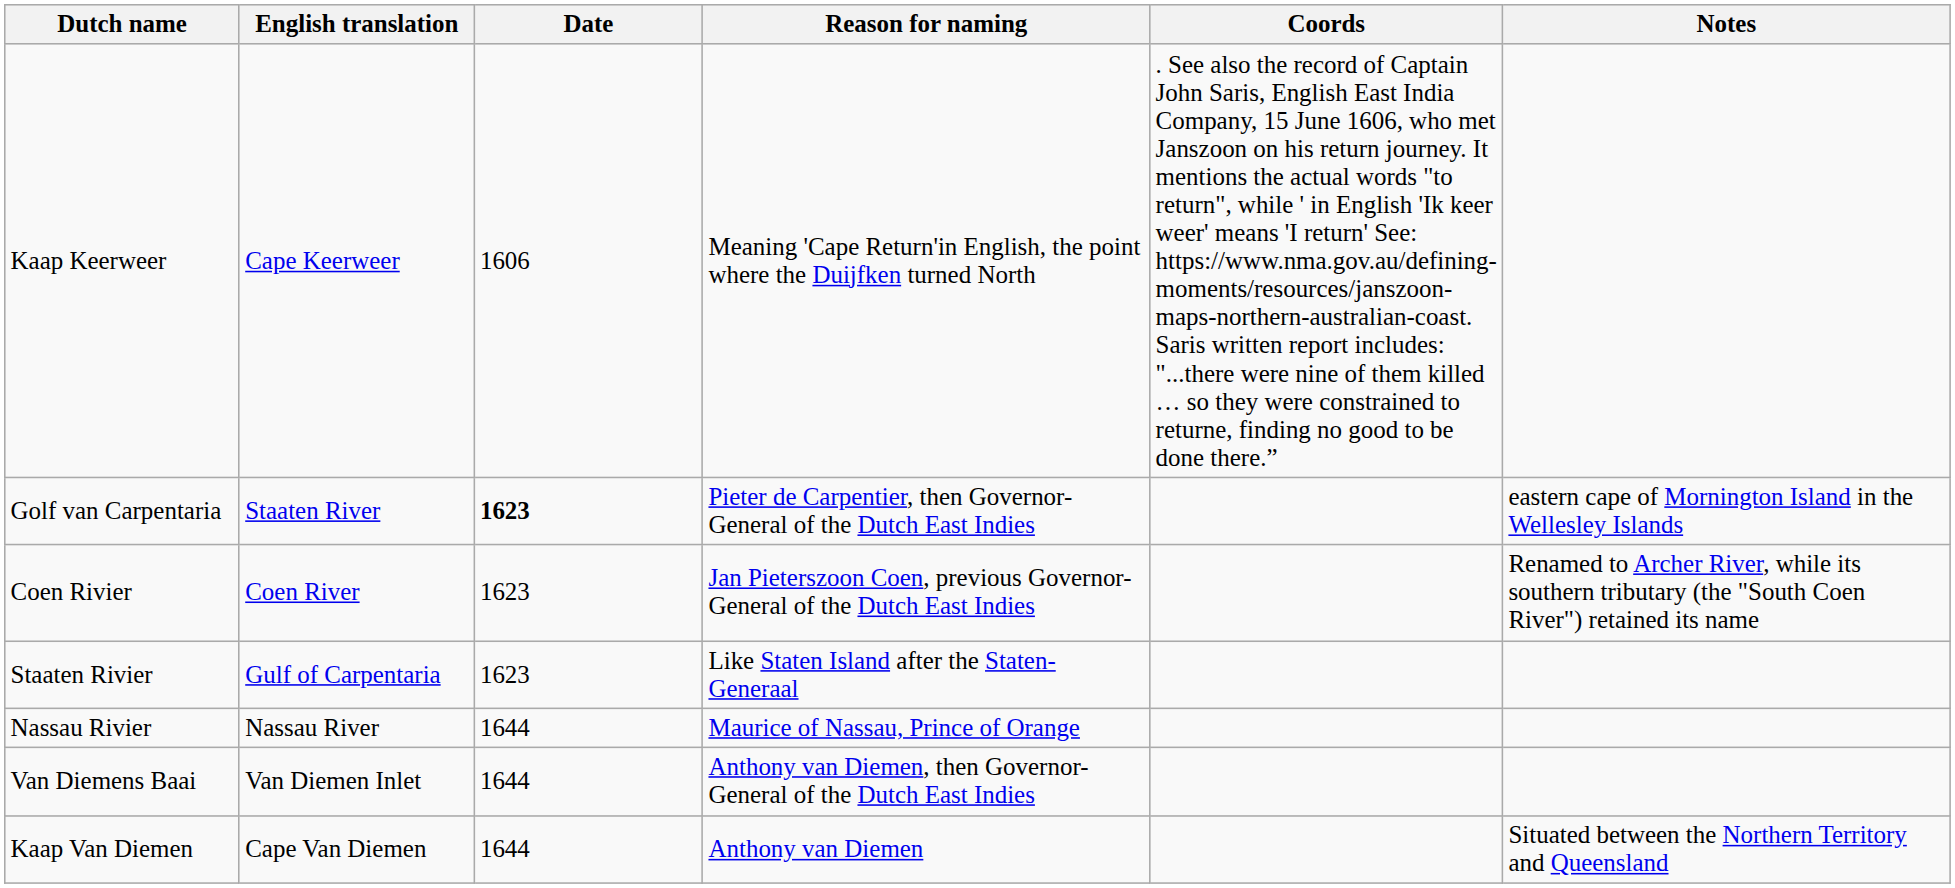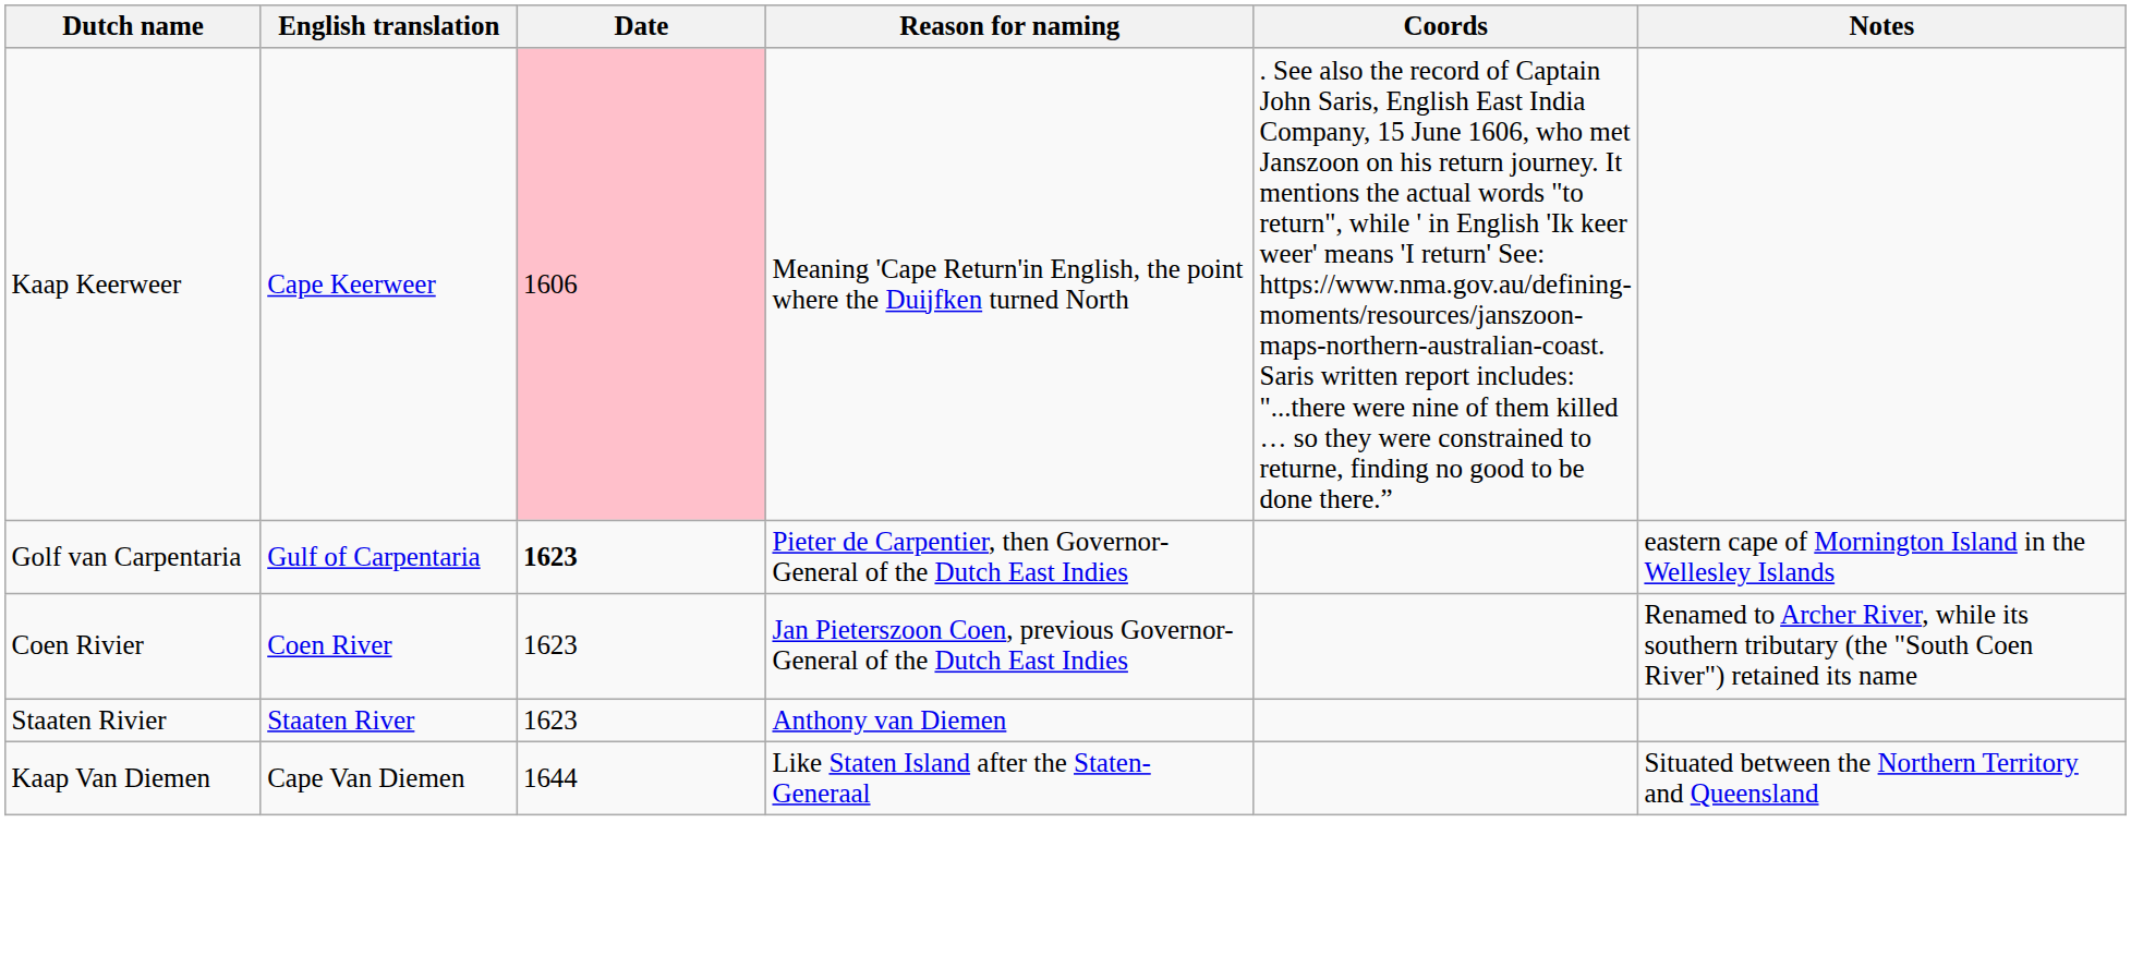 <table class="wikitable">
 <tr>
 <th width="150">Dutch name</th>
 <th width="150">English translation</th>
 <th width="150">Date</th>
 <th width="300">Reason for naming</th>
 <th width="150">Coords</th>
 <th width="300">Notes</th>
 </tr>
 <tr>
 <td>Kaap Keerweer</td>
 <td><a href='#'>Cape Keerweer</a></td>
-<td>1606</td>
+<td style="background: pink;">1606</td>
 <td>Meaning 'Cape Return'in English, the point where the <a href='#'>Duijfken</a> turned North</td>
 <td>. See also the record of Captain John Saris, English East India Company, 15 June 1606, who met Janszoon on his return journey. It mentions the actual words "to return", while ' in English 'Ik keer weer' means 'I return'  See:<br>https://www.nma.gov.au/defining-moments/resources/janszoon-maps-northern-australian-coast. Saris written report includes: "...there were nine of them killed … so they were constrained to returne, finding no good to be done there.”</td>
 <td></td>
 </tr>
 <tr>
 <td>Golf van Carpentaria</td>
-<td><a href='#'>Staaten River</a></td>
+<td><a href='#'>Gulf of Carpentaria</a></td>
 <td><strong>1623</strong></td>
 <td><a href='#'>Pieter de Carpentier</a>, then Governor-General of the <a href='#'>Dutch East Indies</a></td>
 <td></td>
 <td>eastern cape of <a href='#'>Mornington Island</a> in the <a href='#'>Wellesley Islands</a></td>
 </tr>
 <tr>
 <td>Coen Rivier</td>
 <td><a href='#'>Coen River</a></td>
 <td>1623</td>
 <td><a href='#'>Jan Pieterszoon Coen</a>, previous Governor-General of the <a href='#'>Dutch East Indies</a></td>
 <td></td>
 <td>Renamed to <a href='#'>Archer River</a>, while its southern tributary (the "South Coen River") retained its name</td>
 </tr>
 <tr>
 <td>Staaten Rivier</td>
-<td><a href='#'>Gulf of Carpentaria</a></td>
+<td><a href='#'>Staaten River</a></td>
 <td>1623</td>
-<td>Like <a href='#'>Staten Island</a> after the <a href='#'>Staten-Generaal</a></td>
-<td></td>
-<td></td>
-</tr>
-<tr>
-<td>Nassau Rivier</td>
-<td>Nassau River</td>
-<td>1644</td>
-<td><a href='#'>Maurice of Nassau, Prince of Orange</a></td>
-<td></td>
-<td></td>
-</tr>
-<tr>
-<td>Van Diemens Baai</td>
-<td>Van Diemen Inlet</td>
-<td>1644</td>
-<td><a href='#'>Anthony van Diemen</a>, then Governor-General of the <a href='#'>Dutch East Indies</a></td>
+<td><a href='#'>Anthony van Diemen</a></td>
 <td></td>
 <td></td>
 </tr>
 <tr>
 <td>Kaap Van Diemen</td>
 <td>Cape Van Diemen</td>
 <td>1644</td>
-<td><a href='#'>Anthony van Diemen</a></td>
+<td>Like <a href='#'>Staten Island</a> after the <a href='#'>Staten-Generaal</a></td>
 <td></td>
 <td>Situated between the <a href='#'>Northern Territory</a> and <a href='#'>Queensland</a></td>
 </tr>
 </table>
